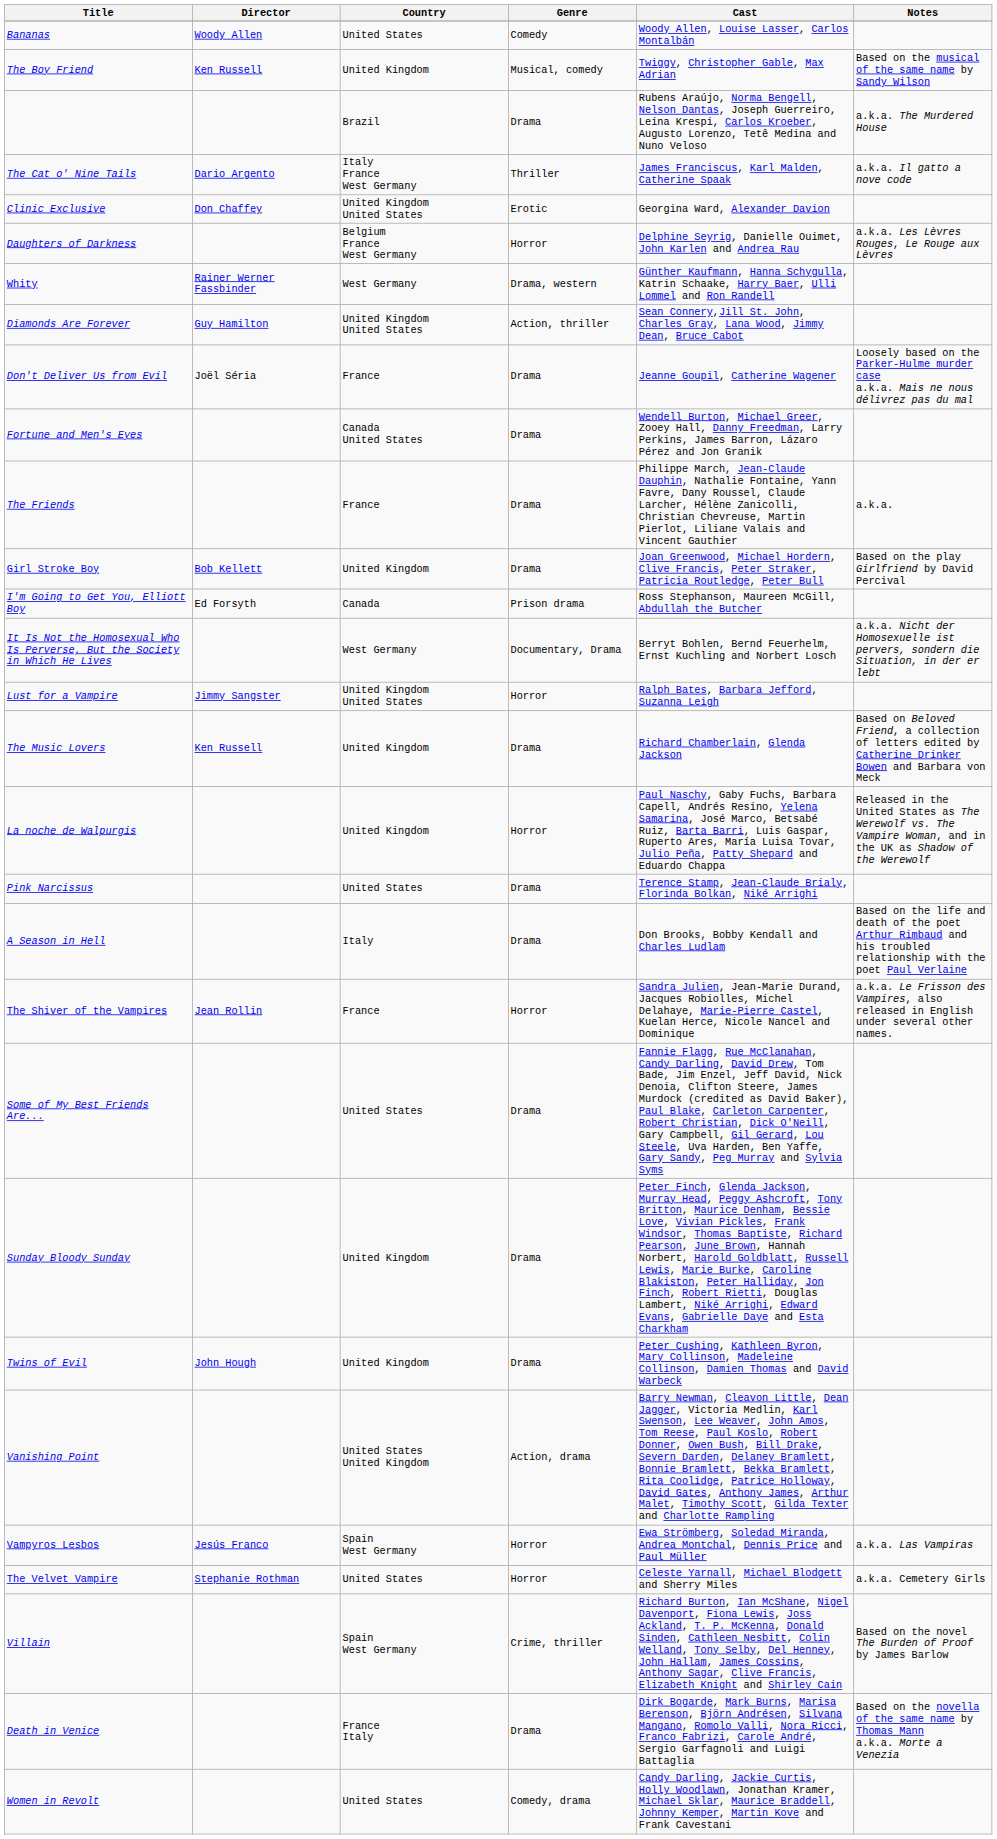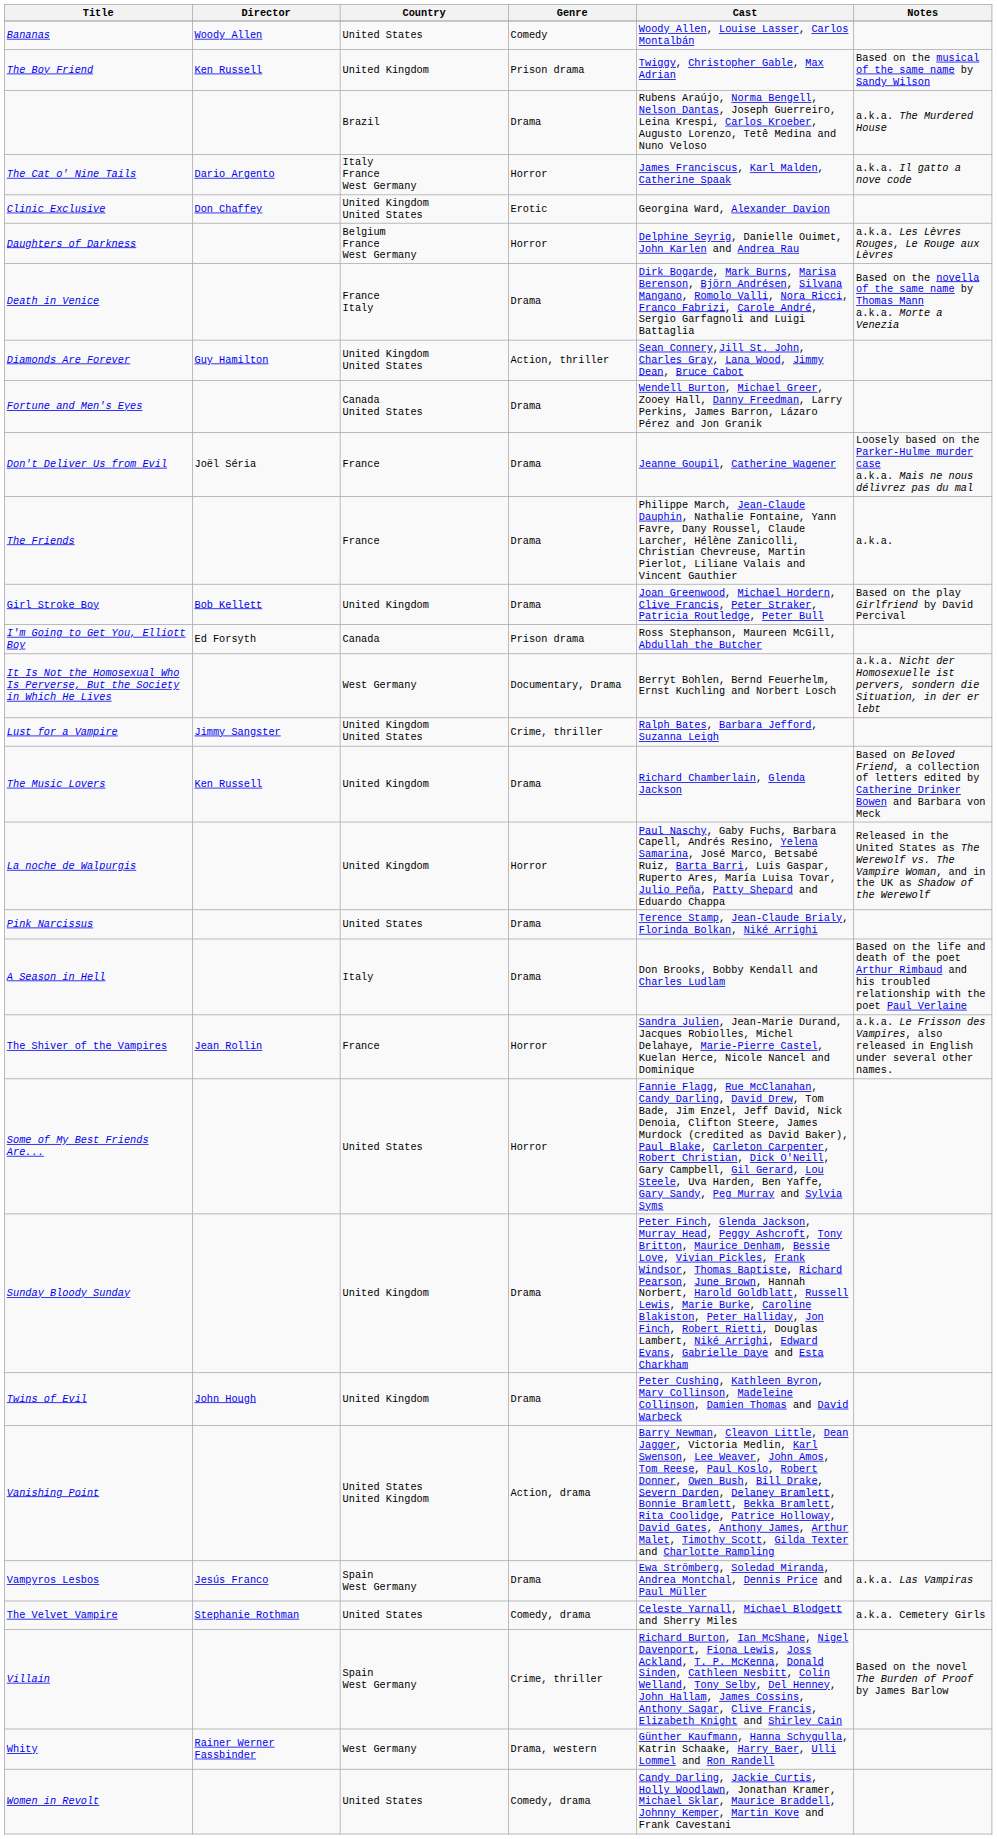 <table class="wikitable sortable">
 <tr>
 <th width="19%">Title</th>
 <th width="15%">Director</th>
 <th width="17%">Country</th>
 <th width="13%">Genre</th>
 <th width="22%">Cast</th>
 <th width="36%">Notes</th>
 </tr>
 <tr valign="top">
 </tr>
 <tr>
 <td><em><a href='#'>Bananas</a></em></td>
 <td><a href='#'>Woody Allen</a></td>
 <td>United States</td>
 <td>Comedy</td>
 <td><a href='#'>Woody Allen</a>, <a href='#'>Louise Lasser</a>, <a href='#'>Carlos Montalbán</a></td>
 <td></td>
 </tr>
 <tr>
 <td><em><a href='#'>The Boy Friend</a></em></td>
 <td><a href='#'>Ken Russell</a></td>
 <td>United Kingdom</td>
-<td>Musical, comedy</td>
+<td>Prison drama</td>
 <td><a href='#'>Twiggy</a>, <a href='#'>Christopher Gable</a>, <a href='#'>Max Adrian</a></td>
 <td>Based on the <a href='#'>musical of the same name</a> by <a href='#'>Sandy Wilson</a></td>
 </tr>
 <tr>
 <td></td>
 <td></td>
 <td>Brazil</td>
 <td>Drama</td>
 <td>Rubens Araújo, <a href='#'>Norma Bengell</a>, <a href='#'>Nelson Dantas</a>, Joseph Guerreiro, Leina Krespi, <a href='#'>Carlos Kroeber</a>, Augusto Lorenzo, Tetê Medina and Nuno Veloso</td>
 <td>a.k.a. <em>The Murdered House</em></td>
 </tr>
 <tr>
 <td><em><a href='#'>The Cat o' Nine Tails</a></em></td>
 <td><a href='#'>Dario Argento</a></td>
 <td>Italy<br>France<br>West Germany</td>
-<td>Thriller</td>
+<td>Horror</td>
 <td><a href='#'>James Franciscus</a>, <a href='#'>Karl Malden</a>, <a href='#'>Catherine Spaak</a></td>
 <td>a.k.a. <em>Il gatto a nove code</em></td>
 </tr>
 <tr>
 <td><em><a href='#'>Clinic Exclusive</a></em></td>
 <td><a href='#'>Don Chaffey</a></td>
 <td>United Kingdom<br>United States</td>
 <td>Erotic</td>
 <td>Georgina Ward, <a href='#'>Alexander Davion</a></td>
 <td></td>
 </tr>
 <tr>
 <td><em><a href='#'>Daughters of Darkness</a></em></td>
 <td></td>
 <td>Belgium<br>France<br>West Germany</td>
 <td>Horror</td>
 <td><a href='#'>Delphine Seyrig</a>, Danielle Ouimet, <a href='#'>John Karlen</a> and <a href='#'>Andrea Rau</a></td>
 <td>a.k.a. <em>Les Lèvres Rouges</em>, <em>Le Rouge aux Lèvres</em></td>
 </tr>
 <tr>
-<td><a href='#'>Whity</a></td>
-<td><a href='#'>Rainer Werner Fassbinder</a></td>
-<td>West Germany</td>
-<td>Drama, western</td>
-<td><a href='#'>Günther Kaufmann</a>, <a href='#'>Hanna Schygulla</a>, Katrin Schaake, <a href='#'>Harry Baer</a>, <a href='#'>Ulli Lommel</a> and <a href='#'>Ron Randell</a></td>
+<td><em><a href='#'>Death in Venice</a></em></td>
 <td></td>
+<td>France<br>Italy</td>
+<td>Drama</td>
+<td><a href='#'>Dirk Bogarde</a>, <a href='#'>Mark Burns</a>, <a href='#'>Marisa Berenson</a>, <a href='#'>Björn Andrésen</a>, <a href='#'>Silvana Mangano</a>, <a href='#'>Romolo Valli</a>, <a href='#'>Nora Ricci</a>, <a href='#'>Franco Fabrizi</a>, <a href='#'>Carole André</a>, Sergio Garfagnoli and Luigi Battaglia</td>
+<td>Based on the <a href='#'>novella of the same name</a> by <a href='#'>Thomas Mann</a><br>a.k.a. <em>Morte a Venezia</em></td>
 </tr>
 <tr>
 <td><em><a href='#'>Diamonds Are Forever</a></em></td>
 <td><a href='#'>Guy Hamilton</a></td>
 <td>United Kingdom<br>United States</td>
 <td>Action, thriller</td>
 <td><a href='#'>Sean Connery</a>,<a href='#'>Jill St. John</a>, <a href='#'>Charles Gray</a>, <a href='#'>Lana Wood</a>, <a href='#'>Jimmy Dean</a>, <a href='#'>Bruce Cabot</a></td>
 </tr>
 <tr>
+<td><em><a href='#'>Fortune and Men's Eyes</a></em></td>
+<td></td>
+<td>Canada<br>United States</td>
+<td>Drama</td>
+<td><a href='#'>Wendell Burton</a>, <a href='#'>Michael Greer</a>, Zooey Hall, <a href='#'>Danny Freedman</a>, Larry Perkins, James Barron, Lázaro Pérez and Jon Granik</td>
+<td></td>
+</tr>
+<tr>
 <td><em><a href='#'>Don't Deliver Us from Evil</a></em></td>
 <td>Joël Séria</td>
 <td>France</td>
 <td>Drama</td>
 <td><a href='#'>Jeanne Goupil</a>, <a href='#'>Catherine Wagener</a></td>
 <td>Loosely based on the <a href='#'>Parker-Hulme murder case</a><br>a.k.a. <em>Mais ne nous délivrez pas du mal</em></td>
-</tr>
-<tr>
-<td><em><a href='#'>Fortune and Men's Eyes</a></em></td>
-<td></td>
-<td>Canada<br>United States</td>
-<td>Drama</td>
-<td><a href='#'>Wendell Burton</a>, <a href='#'>Michael Greer</a>, Zooey Hall, <a href='#'>Danny Freedman</a>, Larry Perkins, James Barron, Lázaro Pérez and Jon Granik</td>
-<td></td>
 </tr>
 <tr>
 <td><em><a href='#'>The Friends</a></em></td>
 <td></td>
 <td>France</td>
 <td>Drama</td>
 <td>Philippe March, <a href='#'>Jean-Claude Dauphin</a>, Nathalie Fontaine, Yann Favre, Dany Roussel, Claude Larcher, Hélène Zanicolli, Christian Chevreuse, Martin Pierlot, Liliane Valais and Vincent Gauthier</td>
 <td>a.k.a. </td>
 </tr>
 <tr>
 <td><a href='#'>Girl Stroke Boy</a></td>
 <td><a href='#'>Bob Kellett</a></td>
 <td>United Kingdom</td>
 <td>Drama</td>
 <td><a href='#'>Joan Greenwood</a>, <a href='#'>Michael Hordern</a>, <a href='#'>Clive Francis</a>, <a href='#'>Peter Straker</a>, <a href='#'>Patricia Routledge</a>, <a href='#'>Peter Bull</a></td>
 <td>Based on the play <em>Girlfriend</em> by David Percival</td>
 </tr>
 <tr>
 <td><em><a href='#'>I'm Going to Get You, Elliott Boy</a></em></td>
 <td>Ed Forsyth</td>
 <td>Canada</td>
 <td>Prison drama</td>
 <td>Ross Stephanson, Maureen McGill, <a href='#'>Abdullah the Butcher</a></td>
 <td></td>
 </tr>
 <tr>
 <td><em><a href='#'>It Is Not the Homosexual Who Is Perverse, But the Society in Which He Lives</a></em></td>
 <td></td>
 <td>West Germany</td>
 <td>Documentary, Drama</td>
 <td>Berryt Bohlen, Bernd Feuerhelm, Ernst Kuchling and Norbert Losch</td>
 <td>a.k.a. <em>Nicht der Homosexuelle ist pervers, sondern die Situation, in der er lebt</em></td>
 </tr>
 <tr>
 <td><em><a href='#'>Lust for a Vampire</a></em></td>
 <td><a href='#'>Jimmy Sangster</a></td>
 <td>United Kingdom<br>United States</td>
-<td>Horror</td>
+<td>Crime, thriller</td>
 <td><a href='#'>Ralph Bates</a>, <a href='#'>Barbara Jefford</a>, <a href='#'>Suzanna Leigh</a></td>
 <td></td>
 </tr>
 <tr>
 <td><em><a href='#'>The Music Lovers</a></em></td>
 <td><a href='#'>Ken Russell</a></td>
 <td>United Kingdom</td>
 <td>Drama</td>
 <td><a href='#'>Richard Chamberlain</a>, <a href='#'>Glenda Jackson</a></td>
 <td>Based on <em>Beloved Friend</em>, a collection of letters edited by <a href='#'>Catherine Drinker Bowen</a> and Barbara von Meck</td>
 </tr>
 <tr>
 <td><em><a href='#'>La noche de Walpurgis</a></em></td>
 <td></td>
 <td>United Kingdom</td>
 <td>Horror</td>
 <td><a href='#'>Paul Naschy</a>, Gaby Fuchs, Barbara Capell, Andrés Resino, <a href='#'>Yelena Samarina</a>, José Marco, Betsabé Ruiz, <a href='#'>Barta Barri</a>, Luis Gaspar, Ruperto Ares, María Luisa Tovar, <a href='#'>Julio Peña</a>, <a href='#'>Patty Shepard</a> and Eduardo Chappa</td>
 <td>Released in the United States as <em>The Werewolf vs. The Vampire Woman</em>, and in the UK as <em>Shadow of the Werewolf</em></td>
 </tr>
 <tr>
 <td><em><a href='#'>Pink Narcissus</a></em></td>
 <td></td>
 <td>United States</td>
 <td>Drama</td>
 <td><a href='#'>Terence Stamp</a>, <a href='#'>Jean-Claude Brialy</a>, <a href='#'>Florinda Bolkan</a>, <a href='#'>Niké Arrighi</a></td>
 <td></td>
 </tr>
 <tr>
 <td><em><a href='#'>A Season in Hell</a></em></td>
 <td></td>
 <td>Italy</td>
 <td>Drama</td>
 <td>Don Brooks, Bobby Kendall and <a href='#'>Charles Ludlam</a></td>
 <td>Based on the life and death of the poet <a href='#'>Arthur Rimbaud</a> and his troubled relationship with the poet <a href='#'>Paul Verlaine</a></td>
 </tr>
 <tr>
 <td><a href='#'>The Shiver of the Vampires</a></td>
 <td><a href='#'>Jean Rollin</a></td>
 <td>France</td>
 <td>Horror</td>
 <td><a href='#'>Sandra Julien</a>, Jean-Marie Durand, Jacques Robiolles, Michel Delahaye, <a href='#'>Marie-Pierre Castel</a>, Kuelan Herce, Nicole Nancel and Dominique</td>
 <td>a.k.a. <em>Le Frisson des Vampires</em>, also released in English under several other names.</td>
 </tr>
 <tr>
 <td><em><a href='#'>Some of My Best Friends Are...</a></em></td>
 <td></td>
 <td>United States</td>
-<td>Drama</td>
+<td>Horror</td>
 <td><a href='#'>Fannie Flagg</a>, <a href='#'>Rue McClanahan</a>, <a href='#'>Candy Darling</a>, <a href='#'>David Drew</a>, Tom Bade, Jim Enzel, Jeff David, Nick Denoia, Clifton Steere, James Murdock (credited as David Baker), <a href='#'>Paul Blake</a>, <a href='#'>Carleton Carpenter</a>, <a href='#'>Robert Christian</a>, <a href='#'>Dick O'Neill</a>, Gary Campbell, <a href='#'>Gil Gerard</a>, <a href='#'>Lou Steele</a>, Uva Harden, Ben Yaffe, <a href='#'>Gary Sandy</a>, <a href='#'>Peg Murray</a> and <a href='#'>Sylvia Syms</a></td>
 <td></td>
 </tr>
 <tr>
 <td><em><a href='#'>Sunday Bloody Sunday</a></em></td>
 <td></td>
 <td>United Kingdom</td>
 <td>Drama</td>
 <td><a href='#'>Peter Finch</a>, <a href='#'>Glenda Jackson</a>, <a href='#'>Murray Head</a>, <a href='#'>Peggy Ashcroft</a>, <a href='#'>Tony Britton</a>, <a href='#'>Maurice Denham</a>, <a href='#'>Bessie Love</a>, <a href='#'>Vivian Pickles</a>, <a href='#'>Frank Windsor</a>, <a href='#'>Thomas Baptiste</a>, <a href='#'>Richard Pearson</a>, <a href='#'>June Brown</a>, Hannah Norbert, <a href='#'>Harold Goldblatt</a>, <a href='#'>Russell Lewis</a>, <a href='#'>Marie Burke</a>, <a href='#'>Caroline Blakiston</a>, <a href='#'>Peter Halliday</a>, <a href='#'>Jon Finch</a>, <a href='#'>Robert Rietti</a>, Douglas Lambert, <a href='#'>Niké Arrighi</a>, <a href='#'>Edward Evans</a>, <a href='#'>Gabrielle Daye</a> and <a href='#'>Esta Charkham</a></td>
 <td></td>
 </tr>
 <tr>
 <td><em><a href='#'>Twins of Evil</a></em></td>
 <td><a href='#'>John Hough</a></td>
 <td>United Kingdom</td>
 <td>Drama</td>
 <td><a href='#'>Peter Cushing</a>, <a href='#'>Kathleen Byron</a>, <a href='#'>Mary Collinson</a>, <a href='#'>Madeleine Collinson</a>, <a href='#'>Damien Thomas</a> and <a href='#'>David Warbeck</a></td>
 <td></td>
 </tr>
 <tr>
 <td><em><a href='#'>Vanishing Point</a></em></td>
 <td></td>
 <td>United States<br>United Kingdom</td>
 <td>Action, drama</td>
 <td><a href='#'>Barry Newman</a>, <a href='#'>Cleavon Little</a>, <a href='#'>Dean Jagger</a>, Victoria Medlin, <a href='#'>Karl Swenson</a>, <a href='#'>Lee Weaver</a>, <a href='#'>John Amos</a>, <a href='#'>Tom Reese</a>, <a href='#'>Paul Koslo</a>, <a href='#'>Robert Donner</a>, <a href='#'>Owen Bush</a>, <a href='#'>Bill Drake</a>, <a href='#'>Severn Darden</a>, <a href='#'>Delaney Bramlett</a>, <a href='#'>Bonnie Bramlett</a>, <a href='#'>Bekka Bramlett</a>, <a href='#'>Rita Coolidge</a>, <a href='#'>Patrice Holloway</a>, <a href='#'>David Gates</a>, <a href='#'>Anthony James</a>, <a href='#'>Arthur Malet</a>, <a href='#'>Timothy Scott</a>, <a href='#'>Gilda Texter</a> and <a href='#'>Charlotte Rampling</a></td>
 <td></td>
 </tr>
 <tr>
 <td><a href='#'>Vampyros Lesbos</a></td>
 <td><a href='#'>Jesús Franco</a></td>
 <td>Spain<br>West Germany</td>
-<td>Horror</td>
+<td>Drama</td>
 <td><a href='#'>Ewa Strömberg</a>, <a href='#'>Soledad Miranda</a>, <a href='#'>Andrea Montchal</a>, <a href='#'>Dennis Price</a> and <a href='#'>Paul Müller</a></td>
 <td>a.k.a. <em>Las Vampiras</em></td>
 </tr>
 <tr>
 <td><a href='#'>The Velvet Vampire</a></td>
 <td><a href='#'>Stephanie Rothman</a></td>
 <td>United States</td>
-<td>Horror</td>
+<td>Comedy, drama</td>
 <td><a href='#'>Celeste Yarnall</a>, <a href='#'>Michael Blodgett</a> and Sherry Miles</td>
 <td>a.k.a. Cemetery Girls</td>
 </tr>
 <tr>
 <td><em><a href='#'>Villain</a></em></td>
 <td></td>
 <td>Spain<br>West Germany</td>
 <td>Crime, thriller</td>
 <td><a href='#'>Richard Burton</a>, <a href='#'>Ian McShane</a>, <a href='#'>Nigel Davenport</a>, <a href='#'>Fiona Lewis</a>, <a href='#'>Joss Ackland</a>, <a href='#'>T. P. McKenna</a>, <a href='#'>Donald Sinden</a>, <a href='#'>Cathleen Nesbitt</a>, <a href='#'>Colin Welland</a>, <a href='#'>Tony Selby</a>, <a href='#'>Del Henney</a>, <a href='#'>John Hallam</a>, <a href='#'>James Cossins</a>, <a href='#'>Anthony Sagar</a>, <a href='#'>Clive Francis</a>, <a href='#'>Elizabeth Knight</a> and <a href='#'>Shirley Cain</a></td>
 <td>Based on the novel <em>The Burden of Proof</em> by James Barlow</td>
 </tr>
 <tr>
-<td><em><a href='#'>Death in Venice</a></em></td>
+<td><a href='#'>Whity</a></td>
+<td><a href='#'>Rainer Werner Fassbinder</a></td>
+<td>West Germany</td>
+<td>Drama, western</td>
+<td><a href='#'>Günther Kaufmann</a>, <a href='#'>Hanna Schygulla</a>, Katrin Schaake, <a href='#'>Harry Baer</a>, <a href='#'>Ulli Lommel</a> and <a href='#'>Ron Randell</a></td>
 <td></td>
-<td>France<br>Italy</td>
-<td>Drama</td>
-<td><a href='#'>Dirk Bogarde</a>, <a href='#'>Mark Burns</a>, <a href='#'>Marisa Berenson</a>, <a href='#'>Björn Andrésen</a>, <a href='#'>Silvana Mangano</a>, <a href='#'>Romolo Valli</a>, <a href='#'>Nora Ricci</a>, <a href='#'>Franco Fabrizi</a>, <a href='#'>Carole André</a>, Sergio Garfagnoli and Luigi Battaglia</td>
-<td>Based on the <a href='#'>novella of the same name</a> by <a href='#'>Thomas Mann</a><br>a.k.a. <em>Morte a Venezia</em></td>
 </tr>
 <tr>
 <td><em><a href='#'>Women in Revolt</a></em></td>
 <td></td>
 <td>United States</td>
 <td>Comedy, drama</td>
 <td><a href='#'>Candy Darling</a>, <a href='#'>Jackie Curtis</a>, <a href='#'>Holly Woodlawn</a>, Jonathan Kramer, <a href='#'>Michael Sklar</a>, <a href='#'>Maurice Braddell</a>, <a href='#'>Johnny Kemper</a>, <a href='#'>Martin Kove</a> and Frank Cavestani</td>
 <td></td>
 </tr>
 </table>
